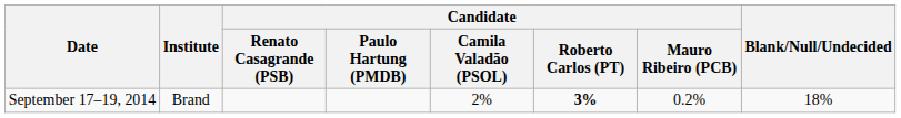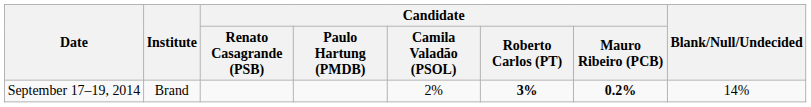 <table class=wikitable style=text-align:center;>
 <tr>
 <th rowspan=2>Date</th>
 <th rowspan=2>Institute</th>
 <th colspan=5>Candidate</th>
 <th rowspan=2>Blank/Null/Undecided</th>
 </tr>
 <tr>
 <th width=100>Renato Casagrande (PSB)</th>
 <th width=100>Paulo Hartung (PMDB)</th>
 <th width=100>Camila Valadão (PSOL)</th>
 <th width=100>Roberto Carlos (PT)</th>
 <th width=100>Mauro Ribeiro (PCB)</th>
 </tr>
 <tr>
 <td>September 17–19, 2014</td>
 <td>Brand</td>
 <td></td>
 <td></td>
 <td>2%</td>
 <td><strong>3%</strong></td>
-<td>0.2%</td>
-<td>18%</td>
+<td><strong>0.2%</strong></td>
+<td>14%</td>
 </tr>
 </table>
